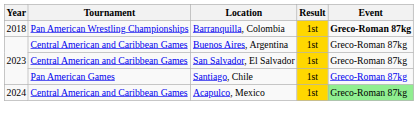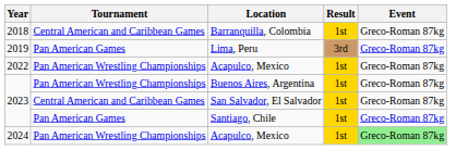 <table class="wikitable" style="font-size:95%;">
 <tr>
 <th>Year</th>
 <th>Tournament</th>
 <th>Location</th>
 <th>Result</th>
 <th>Event</th>
 </tr>
 <tr>
 <td>2018</td>
-<td><a href='#'>Pan American Wrestling Championships</a></td>
+<td><a href='#'>Central American and Caribbean Games</a></td>
 <td><a href='#'>Barranquilla</a>, Colombia</td>
 <td align="center" bgcolor="gold">1st</td>
-<td><strong>Greco-Roman 87kg</strong></td>
+<td>Greco-Roman 87kg</td>
+</tr>
+<tr>
+<td>2019</td>
+<td><a href='#'>Pan American Games</a></td>
+<td><a href='#'>Lima</a>, Peru</td>
+<td align="center" bgcolor="cc9966">3rd</td>
+<td><a href='#'>Greco-Roman 87kg</a></td>
+</tr>
+<tr>
+<td>2022</td>
+<td><a href='#'>Pan American Wrestling Championships</a></td>
+<td><a href='#'>Acapulco</a>, Mexico</td>
+<td align="center" bgcolor="gold">1st</td>
+<td>Greco-Roman 87kg</td>
 </tr>
 <tr>
 <td rowspan=3>2023</td>
-<td><a href='#'>Central American and Caribbean Games</a></td>
+<td><a href='#'>Pan American Wrestling Championships</a></td>
 <td><a href='#'>Buenos Aires</a>, Argentina</td>
 <td align="center" bgcolor="gold">1st</td>
 <td>Greco-Roman 87kg</td>
 </tr>
 <tr>
 <td><a href='#'>Central American and Caribbean Games</a></td>
 <td><a href='#'>San Salvador</a>, El Salvador</td>
 <td align="center" bgcolor="gold">1st</td>
 <td>Greco-Roman 87kg</td>
 </tr>
 <tr>
 <td><a href='#'>Pan American Games</a></td>
 <td><a href='#'>Santiago</a>, Chile</td>
 <td align="center" bgcolor="gold">1st</td>
 <td><a href='#'>Greco-Roman 87kg</a></td>
 </tr>
 <tr>
 <td>2024</td>
-<td><a href='#'>Central American and Caribbean Games</a></td>
+<td><a href='#'>Pan American Wrestling Championships</a></td>
 <td><a href='#'>Acapulco</a>, Mexico</td>
 <td align="center" bgcolor="gold">1st</td>
 <td style="background: lightgreen;">Greco-Roman 87kg</td>
 </tr>
 </table>
